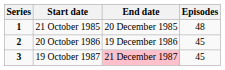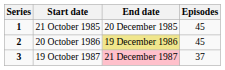 <table class="wikitable" style="text-align:center;">
 <tr>
 <th>Series</th>
 <th>Start date</th>
 <th>End date</th>
 <th>Episodes</th>
 </tr>
 <tr>
 <td><strong>1</strong></td>
 <td>21 October 1985</td>
 <td>20 December 1985</td>
-<td>48</td>
+<td>45</td>
 </tr>
 <tr>
 <td><strong>2</strong></td>
 <td>20 October 1986</td>
-<td>19 December 1986</td>
+<td style="background: khaki;">19 December 1986</td>
 <td>45</td>
 </tr>
 <tr>
 <td><strong>3</strong></td>
 <td>19 October 1987</td>
 <td style="background: pink;">21 December 1987</td>
-<td>45</td>
+<td>37</td>
 </tr>
 </table>
